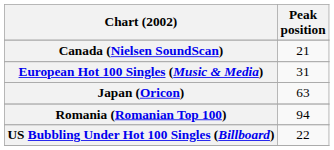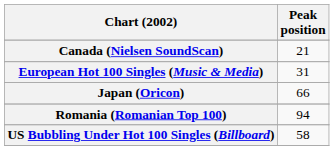 <table class="wikitable sortable plainrowheaders" style="text-align:center">
 <tr>
 <th scope="col">Chart (2002)</th>
 <th scope="col">Peak<br>position</th>
 </tr>
 <tr>
 </tr>
 <tr>
 </tr>
 <tr>
 </tr>
 <tr>
 </tr>
 <tr>
 <th scope="row">Canada (<a href='#'>Nielsen SoundScan</a>)</th>
 <td>21</td>
 </tr>
 <tr>
 </tr>
 <tr>
 <th scope="row"><a href='#'>European Hot 100 Singles</a> (<em><a href='#'>Music & Media</a></em>)</th>
 <td>31</td>
 </tr>
 <tr>
 </tr>
 <tr>
 </tr>
 <tr>
 </tr>
 <tr>
 </tr>
 <tr>
 <th scope="row">Japan (<a href='#'>Oricon</a>)</th>
-<td>63</td>
+<td>66</td>
 </tr>
 <tr>
 </tr>
 <tr>
 </tr>
 <tr>
 </tr>
 <tr>
 <th scope="row">Romania (<a href='#'>Romanian Top 100</a>)</th>
 <td>94</td>
 </tr>
 <tr>
 </tr>
 <tr>
 </tr>
 <tr>
 </tr>
 <tr>
 </tr>
 <tr>
 </tr>
 <tr>
 </tr>
 <tr>
 </tr>
 <tr>
 <th scope="row">US <a href='#'>Bubbling Under Hot 100 Singles</a> (<em><a href='#'>Billboard</a></em>)</th>
-<td>22</td>
+<td>58</td>
 </tr>
 <tr>
 </tr>
 </table>
